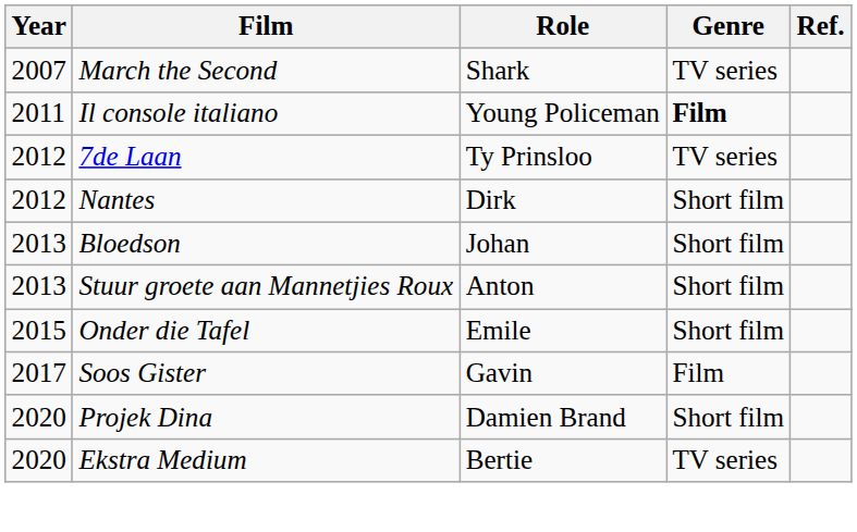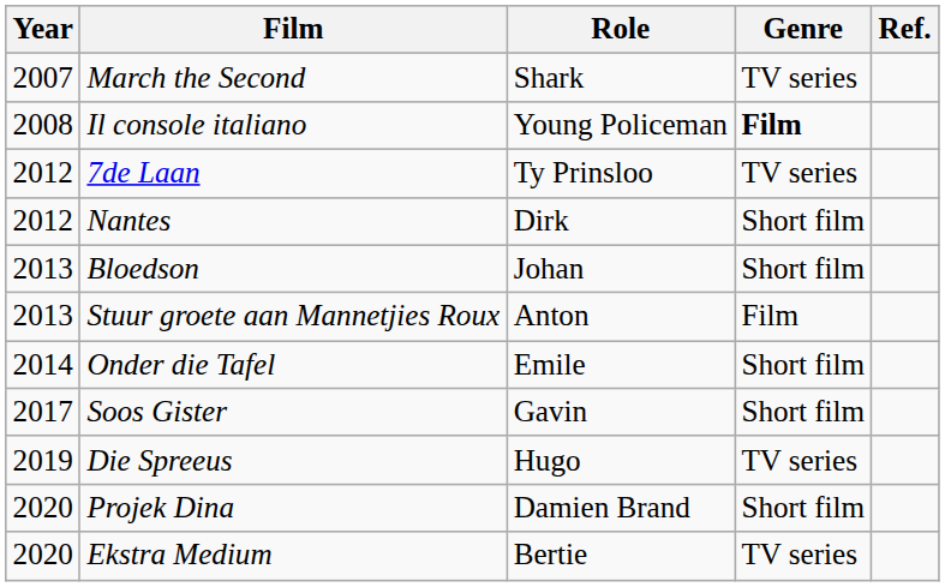 <table class="wikitable">
 <tr>
 <th>Year</th>
 <th>Film</th>
 <th>Role</th>
 <th>Genre</th>
 <th>Ref.</th>
 </tr>
 <tr>
 <td>2007</td>
 <td><em>March the Second</em></td>
 <td>Shark</td>
 <td>TV series</td>
 <td></td>
 </tr>
 <tr>
-<td>2011</td>
+<td>2008</td>
 <td><em>Il console italiano</em></td>
 <td>Young Policeman</td>
 <td><strong>Film</strong></td>
 <td></td>
 </tr>
 <tr>
 <td>2012</td>
 <td><em><a href='#'>7de Laan</a></em></td>
 <td>Ty Prinsloo</td>
 <td>TV series</td>
 <td></td>
 </tr>
 <tr>
 <td>2012</td>
 <td><em>Nantes</em></td>
 <td>Dirk</td>
 <td>Short film</td>
 <td></td>
 </tr>
 <tr>
 <td>2013</td>
 <td><em>Bloedson</em></td>
 <td>Johan</td>
 <td>Short film</td>
 <td></td>
 </tr>
 <tr>
 <td>2013</td>
 <td><em>Stuur groete aan Mannetjies Roux</em></td>
 <td>Anton</td>
-<td>Short film</td>
+<td>Film</td>
 <td></td>
 </tr>
 <tr>
-<td>2015</td>
+<td>2014</td>
 <td><em>Onder die Tafel</em></td>
 <td>Emile</td>
 <td>Short film</td>
 <td></td>
 </tr>
 <tr>
 <td>2017</td>
 <td><em>Soos Gister</em></td>
 <td>Gavin</td>
-<td>Film</td>
+<td>Short film</td>
+<td></td>
+</tr>
+<tr>
+<td>2019</td>
+<td><em>Die Spreeus</em></td>
+<td>Hugo</td>
+<td>TV series</td>
 <td></td>
 </tr>
 <tr>
 <td>2020</td>
 <td><em>Projek Dina</em></td>
 <td>Damien Brand</td>
 <td>Short film</td>
 <td></td>
 </tr>
 <tr>
 <td>2020</td>
 <td><em>Ekstra Medium</em></td>
 <td>Bertie</td>
 <td>TV series</td>
 <td></td>
 </tr>
 </table>
